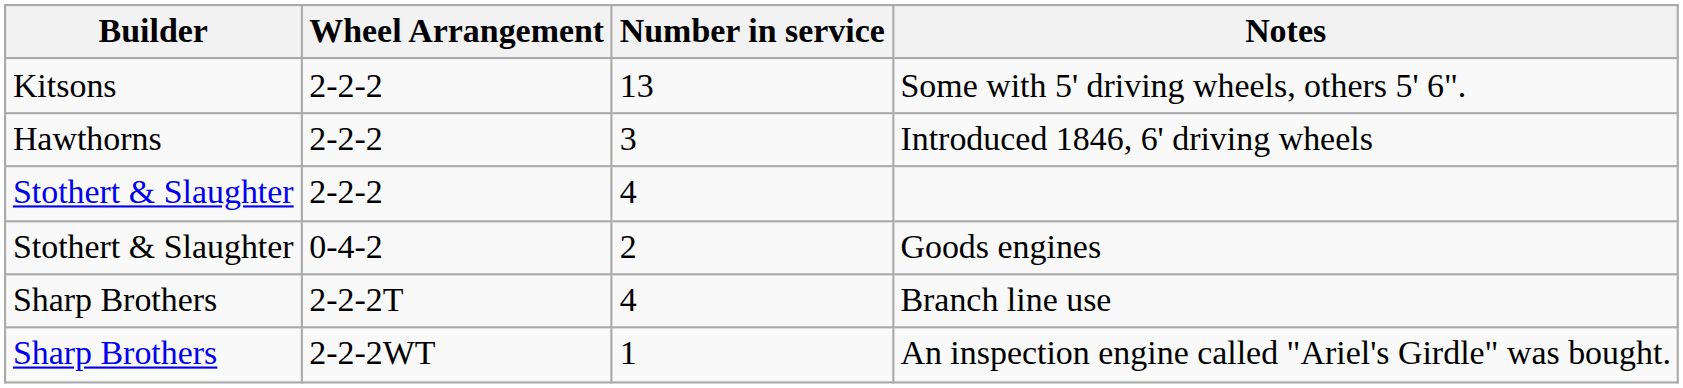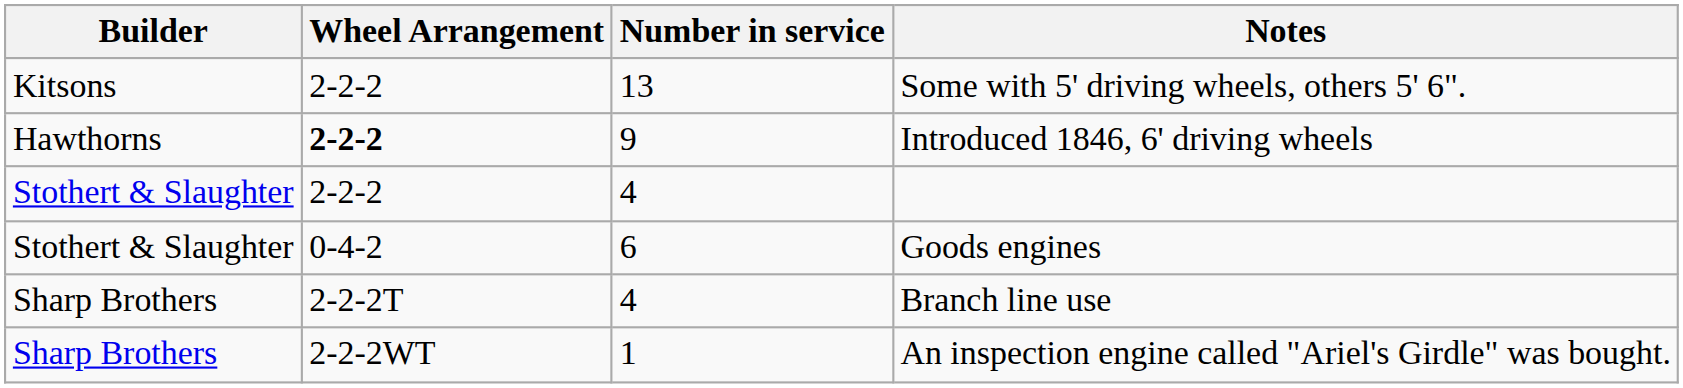 <table class="wikitable">
 <tr>
 <th>Builder</th>
 <th>Wheel Arrangement</th>
 <th>Number in service</th>
 <th>Notes</th>
 </tr>
 <tr>
 <td>Kitsons</td>
 <td>2-2-2</td>
 <td>13</td>
 <td>Some with 5' driving wheels, others 5' 6".</td>
 </tr>
 <tr>
 <td>Hawthorns</td>
-<td>2-2-2</td>
-<td>3</td>
+<td><strong>2-2-2</strong></td>
+<td>9</td>
 <td>Introduced 1846, 6' driving wheels</td>
 </tr>
 <tr>
 <td><a href='#'>Stothert & Slaughter</a></td>
 <td>2-2-2</td>
 <td>4</td>
 <td></td>
 </tr>
 <tr>
 <td>Stothert & Slaughter</td>
 <td>0-4-2</td>
-<td>2</td>
+<td>6</td>
 <td>Goods engines</td>
 </tr>
 <tr>
 <td>Sharp Brothers</td>
 <td>2-2-2T</td>
 <td>4</td>
 <td>Branch line use</td>
 </tr>
 <tr>
 <td><a href='#'>Sharp Brothers</a></td>
 <td>2-2-2WT</td>
 <td>1</td>
 <td>An inspection engine called "Ariel's Girdle" was bought.</td>
 </tr>
 </table>
